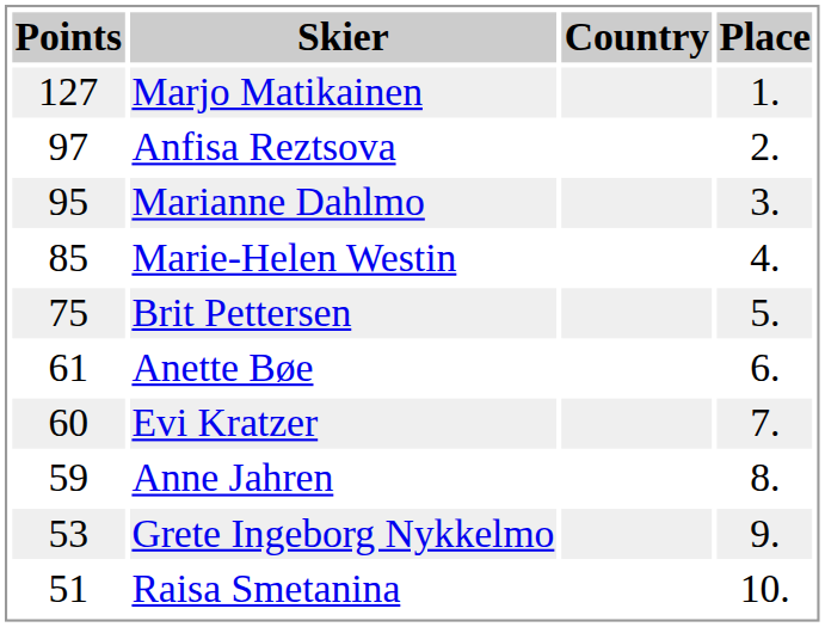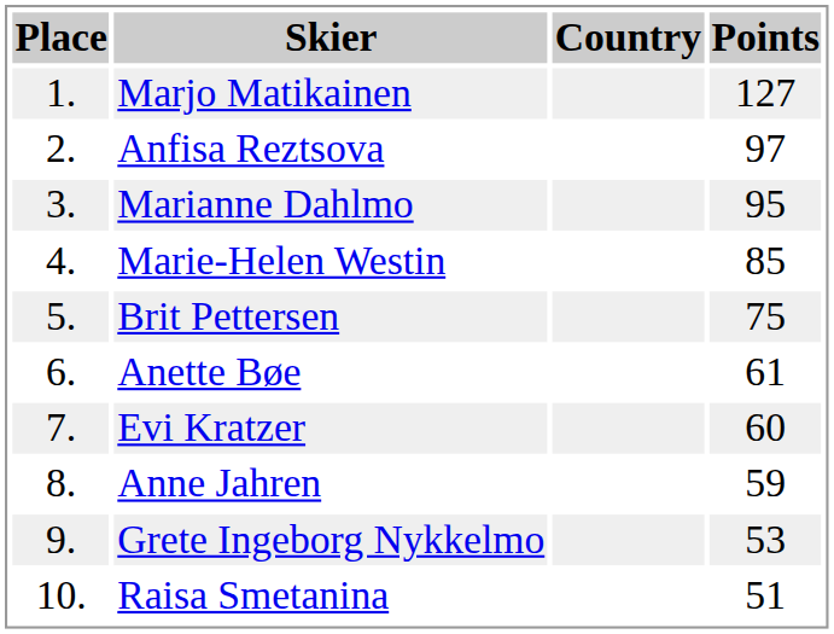 <table border="0" style="border: 1px solid #999; background-color:#FFFFFF; text-align:center">
 <tr align="center" bgcolor="#CCCCCC">
-<th>Points</th>
+<th>Place</th>
 <th>Skier</th>
 <th>Country</th>
-<th>Place</th>
+<th>Points</th>
 </tr>
 <tr bgcolor="#EFEFEF">
-<td>127</td>
+<td>1.</td>
 <td align="left"><a href='#'>Marjo Matikainen</a></td>
 <td align="left"></td>
-<td>1.</td>
+<td>127</td>
 </tr>
 <tr>
-<td>97</td>
+<td>2.</td>
 <td align="left"><a href='#'>Anfisa Reztsova</a></td>
 <td align="left"></td>
-<td>2.</td>
+<td>97</td>
 </tr>
 <tr bgcolor="#EFEFEF">
-<td>95</td>
+<td>3.</td>
 <td align="left"><a href='#'>Marianne Dahlmo</a></td>
 <td align="left"></td>
-<td>3.</td>
+<td>95</td>
 </tr>
 <tr>
-<td>85</td>
+<td>4.</td>
 <td align="left"><a href='#'>Marie-Helen Westin</a></td>
 <td align="left"></td>
-<td>4.</td>
+<td>85</td>
 </tr>
 <tr bgcolor="#EFEFEF">
-<td>75</td>
+<td>5.</td>
 <td align="left"><a href='#'>Brit Pettersen</a></td>
 <td align="left"></td>
-<td>5.</td>
+<td>75</td>
 </tr>
 <tr>
-<td>61</td>
+<td>6.</td>
 <td align="left"><a href='#'>Anette Bøe</a></td>
 <td align="left"></td>
-<td>6.</td>
+<td>61</td>
 </tr>
 <tr bgcolor="#EFEFEF">
-<td>60</td>
+<td>7.</td>
 <td align="left"><a href='#'>Evi Kratzer</a></td>
 <td align="left"></td>
-<td>7.</td>
+<td>60</td>
 </tr>
 <tr>
-<td>59</td>
+<td>8.</td>
 <td align="left"><a href='#'>Anne Jahren</a></td>
 <td align="left"></td>
-<td>8.</td>
+<td>59</td>
 </tr>
 <tr bgcolor="#EFEFEF">
-<td>53</td>
+<td>9.</td>
 <td align="left"><a href='#'>Grete Ingeborg Nykkelmo</a></td>
 <td align="left"></td>
-<td>9.</td>
+<td>53</td>
 </tr>
 <tr>
-<td>51</td>
+<td>10.</td>
 <td align="left"><a href='#'>Raisa Smetanina</a></td>
 <td align="left"></td>
-<td>10.</td>
+<td>51</td>
 </tr>
 </table>
